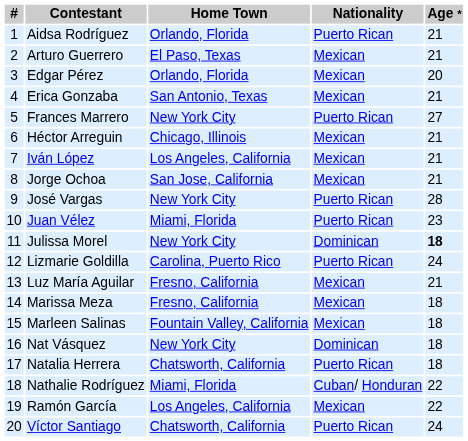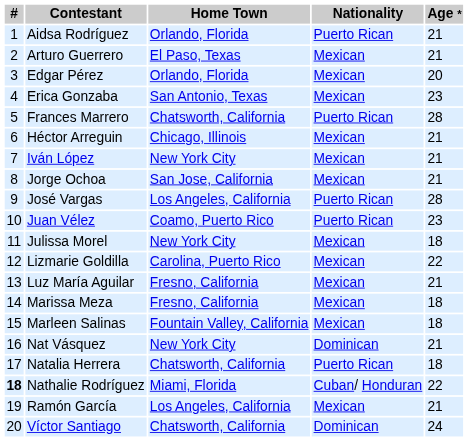 <table cellpadding=2 cellspacing=2>
 <tr bgcolor=#cccccc>
 <th>#</th>
 <th>Contestant</th>
 <th>Home Town</th>
 <th>Nationality</th>
 <th>Age <small>*</small></th>
 </tr>
 <tr bgcolor=#DDEEFF>
 <td align=center>1</td>
 <td>Aidsa Rodríguez</td>
 <td><a href='#'>Orlando, Florida</a></td>
 <td> <a href='#'>Puerto Rican</a></td>
 <td>21</td>
 </tr>
 <tr bgcolor=#DDEEFF>
 <td align=center>2</td>
 <td>Arturo Guerrero</td>
 <td><a href='#'>El Paso, Texas</a></td>
 <td> <a href='#'>Mexican</a></td>
 <td>21</td>
 </tr>
 <tr bgcolor=#DDEEFF>
 <td align=center>3</td>
 <td>Edgar Pérez</td>
 <td><a href='#'>Orlando, Florida</a></td>
 <td> <a href='#'>Mexican</a></td>
 <td>20</td>
 </tr>
 <tr bgcolor=#DDEEFF>
 <td align=center>4</td>
 <td>Erica Gonzaba</td>
 <td><a href='#'>San Antonio, Texas</a></td>
 <td> <a href='#'>Mexican</a></td>
-<td>21</td>
+<td>23</td>
 </tr>
 <tr bgcolor=#DDEEFF>
 <td align=center>5</td>
 <td>Frances Marrero</td>
-<td><a href='#'>New York City</a></td>
+<td><a href='#'>Chatsworth, California</a></td>
 <td> <a href='#'>Puerto Rican</a></td>
-<td>27</td>
+<td>28</td>
 </tr>
 <tr bgcolor=#DDEEFF>
 <td align=center>6</td>
 <td>Héctor Arreguin</td>
 <td><a href='#'>Chicago, Illinois</a></td>
 <td> <a href='#'>Mexican</a></td>
 <td>21</td>
 </tr>
 <tr bgcolor=#DDEEFF>
 <td align=center>7</td>
 <td><a href='#'>Iván López</a></td>
-<td><a href='#'>Los Angeles, California</a></td>
+<td><a href='#'>New York City</a></td>
 <td> <a href='#'>Mexican</a></td>
 <td>21</td>
 </tr>
 <tr bgcolor=#DDEEFF>
 <td align=center>8</td>
 <td>Jorge Ochoa</td>
 <td><a href='#'>San Jose, California</a></td>
 <td> <a href='#'>Mexican</a></td>
 <td>21</td>
 </tr>
 <tr bgcolor=#DDEEFF>
 <td align=center>9</td>
 <td>José Vargas</td>
-<td><a href='#'>New York City</a></td>
+<td><a href='#'>Los Angeles, California</a></td>
 <td> <a href='#'>Puerto Rican</a></td>
 <td>28</td>
 </tr>
 <tr bgcolor=#DDEEFF>
 <td align=center>10</td>
 <td><a href='#'>Juan Vélez</a></td>
-<td><a href='#'>Miami, Florida</a></td>
+<td><a href='#'>Coamo, Puerto Rico</a></td>
 <td> <a href='#'>Puerto Rican</a></td>
 <td>23</td>
 </tr>
 <tr bgcolor=#DDEEFF>
 <td align=center>11</td>
 <td>Julissa Morel</td>
 <td><a href='#'>New York City</a></td>
-<td> <a href='#'>Dominican</a></td>
-<td><strong>18</strong></td>
+<td> <a href='#'>Mexican</a></td>
+<td>18</td>
 </tr>
 <tr bgcolor=#DDEEFF>
 <td align=center>12</td>
 <td>Lizmarie Goldilla</td>
 <td><a href='#'>Carolina, Puerto Rico</a></td>
-<td> <a href='#'>Puerto Rican</a></td>
-<td>24</td>
+<td> <a href='#'>Mexican</a></td>
+<td>22</td>
 </tr>
 <tr bgcolor=#DDEEFF>
 <td align=center>13</td>
 <td>Luz María Aguilar</td>
 <td><a href='#'>Fresno, California</a></td>
 <td> <a href='#'>Mexican</a></td>
 <td>21</td>
 </tr>
 <tr bgcolor=#DDEEFF>
 <td align=center>14</td>
 <td>Marissa Meza</td>
 <td><a href='#'>Fresno, California</a></td>
 <td> <a href='#'>Mexican</a></td>
 <td>18</td>
 </tr>
 <tr bgcolor=#DDEEFF>
 <td align=center>15</td>
 <td>Marleen Salinas</td>
 <td><a href='#'>Fountain Valley, California</a></td>
 <td> <a href='#'>Mexican</a></td>
 <td>18</td>
 </tr>
 <tr bgcolor=#DDEEFF>
 <td align=center>16</td>
 <td>Nat Vásquez</td>
 <td><a href='#'>New York City</a></td>
 <td> <a href='#'>Dominican</a></td>
-<td>18</td>
+<td>21</td>
 </tr>
 <tr bgcolor=#DDEEFF>
 <td align=center>17</td>
 <td>Natalia Herrera</td>
 <td><a href='#'>Chatsworth, California</a></td>
 <td> <a href='#'>Puerto Rican</a></td>
 <td>18</td>
 </tr>
 <tr bgcolor=#DDEEFF>
-<td align=center>18</td>
+<td align=center><strong>18</strong></td>
 <td>Nathalie Rodríguez</td>
 <td><a href='#'>Miami, Florida</a></td>
 <td> <a href='#'>Cuban</a>/ <a href='#'>Honduran</a></td>
 <td>22</td>
 </tr>
 <tr bgcolor=#DDEEFF>
 <td align=center>19</td>
 <td>Ramón García</td>
 <td><a href='#'>Los Angeles, California</a></td>
 <td> <a href='#'>Mexican</a></td>
-<td>22</td>
+<td>21</td>
 </tr>
 <tr bgcolor=#DDEEFF>
 <td align=center>20</td>
 <td><a href='#'>Víctor Santiago</a></td>
 <td><a href='#'>Chatsworth, California</a></td>
-<td> <a href='#'>Puerto Rican</a></td>
+<td> <a href='#'>Dominican</a></td>
 <td>24</td>
 </tr>
 </table>
